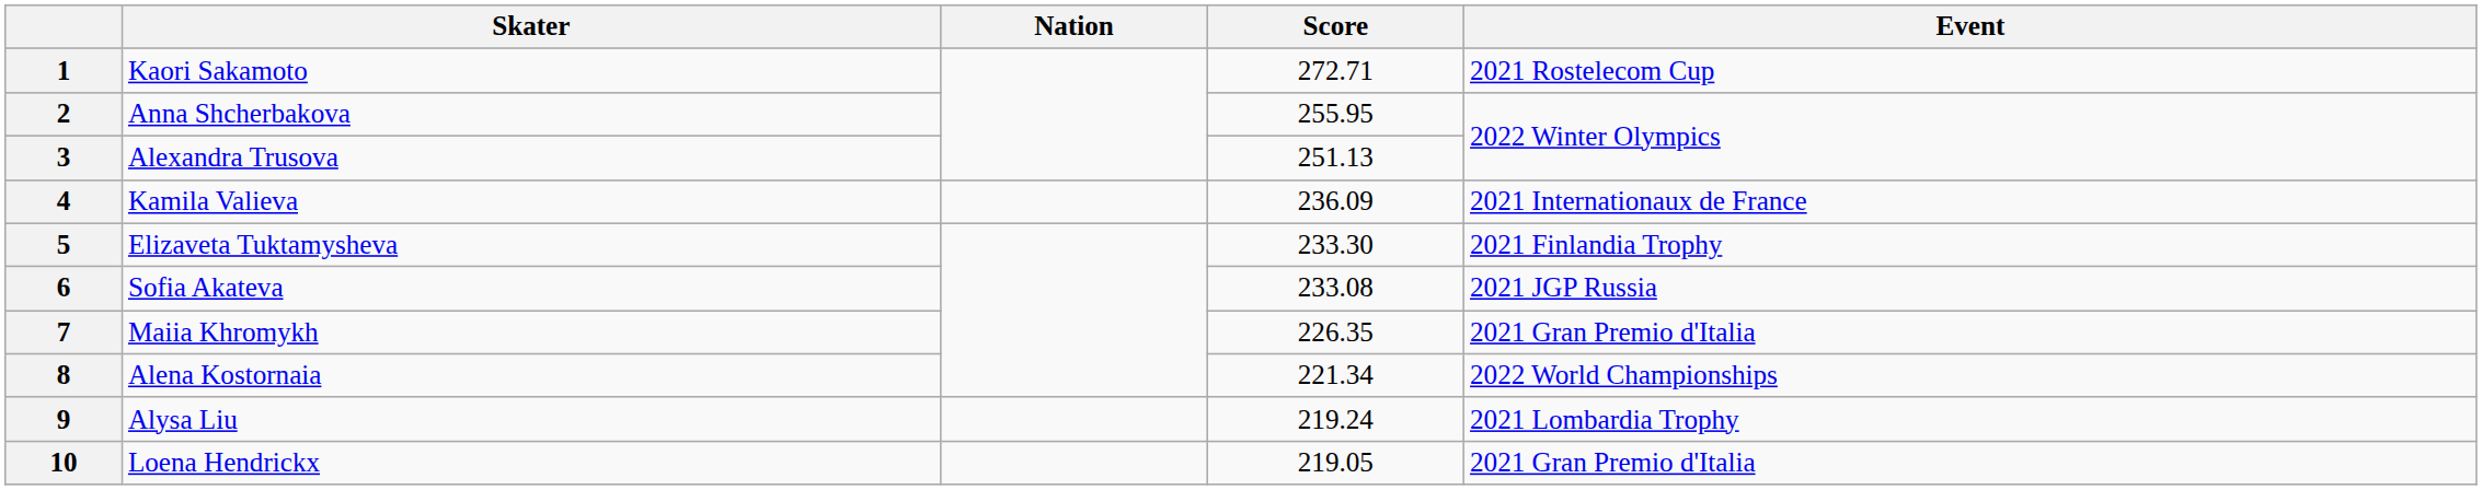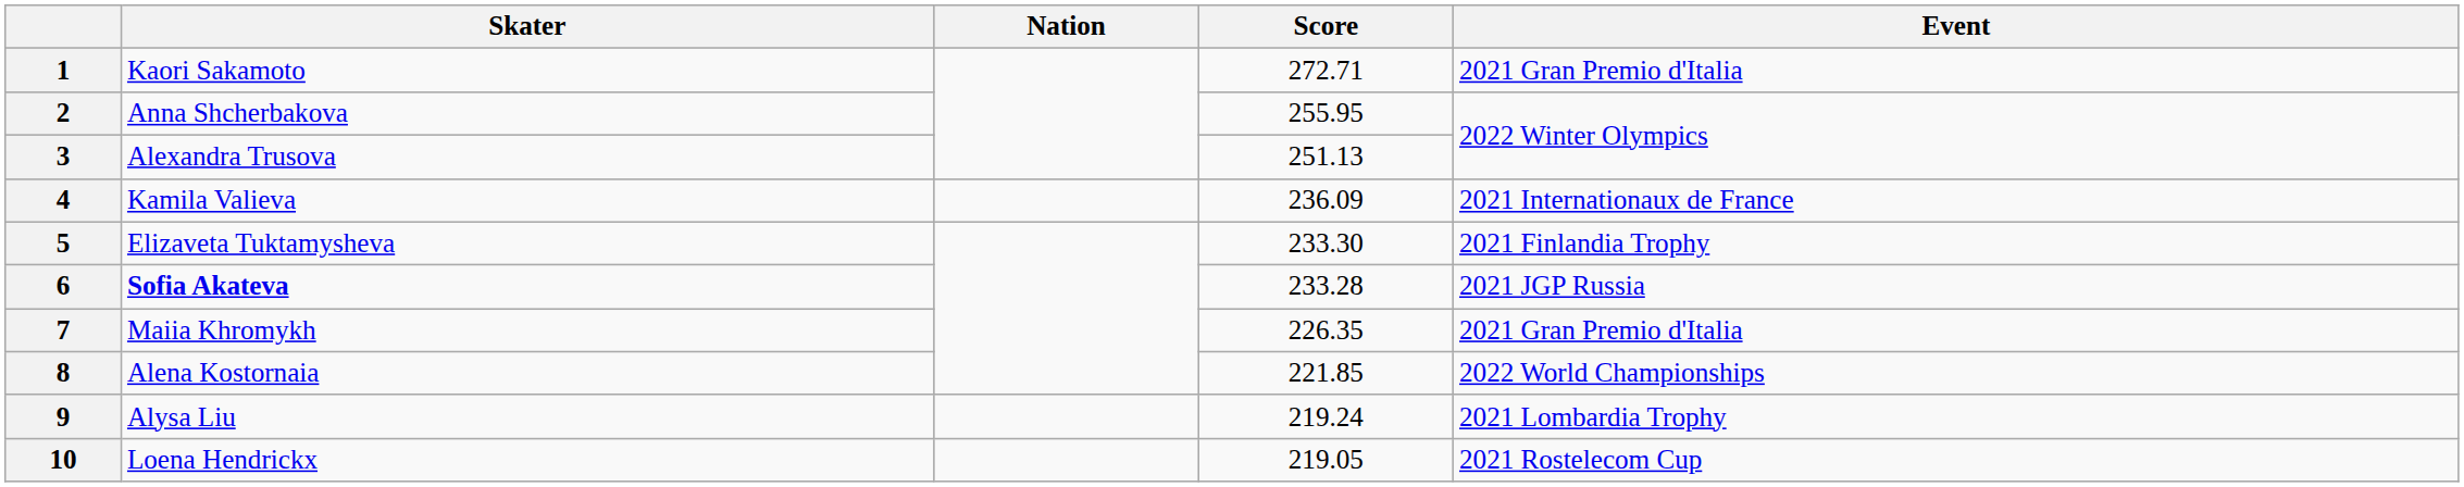 <table class="wikitable sortable" style="text-align:left; width:72.5%">
 <tr>
 <th scope="col"></th>
 <th scope="col">Skater</th>
 <th scope="col">Nation</th>
 <th scope="col">Score</th>
 <th scope="col">Event</th>
 </tr>
 <tr>
 <th scope="row">1</th>
 <td><a href='#'>Kaori Sakamoto</a></td>
 <td rowspan="3"></td>
 <td style="text-align:center;">272.71</td>
-<td><a href='#'>2021 Rostelecom Cup</a></td>
+<td><a href='#'>2021 Gran Premio d'Italia</a></td>
 </tr>
 <tr>
 <th scope="row">2</th>
 <td><a href='#'>Anna Shcherbakova</a></td>
 <td style="text-align:center;">255.95</td>
 <td rowspan="2"><a href='#'>2022 Winter Olympics</a></td>
 </tr>
 <tr>
 <th scope="row">3</th>
 <td><a href='#'>Alexandra Trusova</a></td>
 <td style="text-align:center;">251.13</td>
 </tr>
 <tr>
 <th scope="row">4</th>
 <td><a href='#'>Kamila Valieva</a></td>
 <td></td>
 <td style="text-align:center;">236.09</td>
 <td><a href='#'>2021 Internationaux de France</a></td>
 </tr>
 <tr>
 <th scope="row">5</th>
 <td><a href='#'>Elizaveta Tuktamysheva</a></td>
 <td rowspan="4"></td>
 <td style="text-align:center;">233.30</td>
 <td><a href='#'>2021 Finlandia Trophy</a></td>
 </tr>
 <tr>
 <th scope="row">6</th>
-<td><a href='#'>Sofia Akateva</a></td>
-<td style="text-align:center;">233.08</td>
+<td><strong><a href='#'>Sofia Akateva</a></strong></td>
+<td style="text-align:center;">233.28</td>
 <td><a href='#'>2021 JGP Russia</a></td>
 </tr>
 <tr>
 <th scope="row">7</th>
 <td><a href='#'>Maiia Khromykh</a></td>
 <td style="text-align:center;">226.35</td>
 <td><a href='#'>2021 Gran Premio d'Italia</a></td>
 </tr>
 <tr>
 <th scope="row">8</th>
 <td><a href='#'>Alena Kostornaia</a></td>
-<td style="text-align:center;">221.34</td>
+<td style="text-align:center;">221.85</td>
 <td><a href='#'>2022 World Championships</a></td>
 </tr>
 <tr>
 <th scope="row">9</th>
 <td><a href='#'>Alysa Liu</a></td>
 <td></td>
 <td style="text-align:center;">219.24</td>
 <td><a href='#'>2021 Lombardia Trophy</a></td>
 </tr>
 <tr>
 <th scope="row">10</th>
 <td><a href='#'>Loena Hendrickx</a></td>
 <td></td>
 <td style="text-align:center;">219.05</td>
-<td><a href='#'>2021 Gran Premio d'Italia</a></td>
+<td><a href='#'>2021 Rostelecom Cup</a></td>
 </tr>
 </table>
